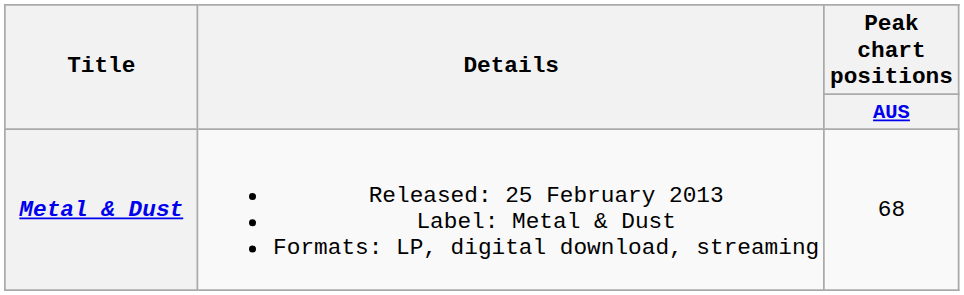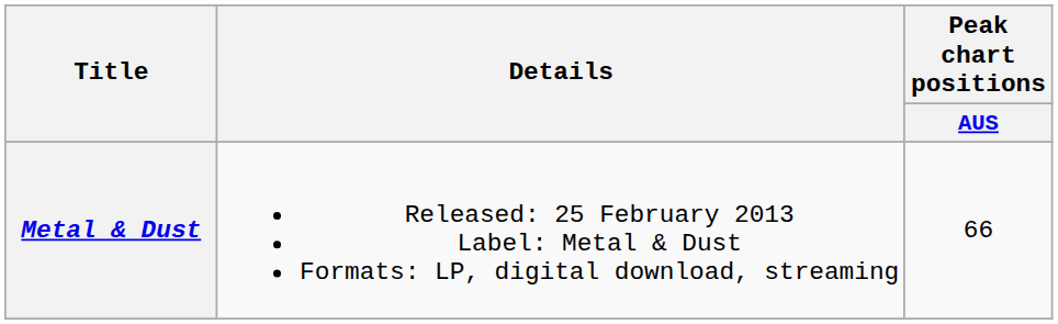 <table class="wikitable plainrowheaders" style="text-align:center;">
 <tr>
 <th scope="col" rowspan="2" style="width:8em;">Title</th>
 <th scope="col" rowspan="2">Details</th>
 <th scope="col" colspan="1">Peak chart positions</th>
 </tr>
 <tr>
 <th scope="col" style="width:2.5em;font-size:90%;"><a href='#'>AUS</a><br></th>
 </tr>
 <tr>
 <th scope="row"><em><a href='#'>Metal & Dust</a></em></th>
 <td><br><ul><li>Released: 25 February 2013</li><li>Label: Metal & Dust</li><li>Formats: LP, digital download, streaming</li></ul></td>
-<td>68</td>
+<td>66</td>
 </tr>
 </table>
